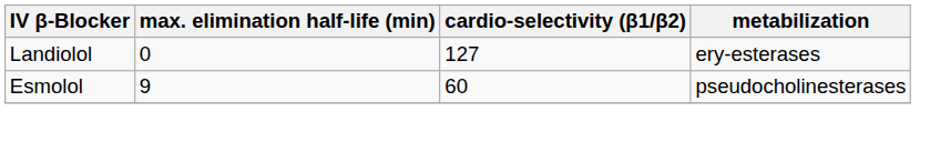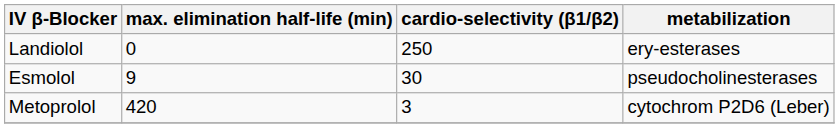 <table class="wikitable">
 <tr>
 <th>IV β-Blocker</th>
 <th>max. elimination half-life (min)</th>
 <th>cardio-selectivity (β1/β2)</th>
 <th>metabilization</th>
 </tr>
 <tr>
 <td>Landiolol</td>
 <td>0</td>
-<td>127</td>
+<td>250</td>
 <td>ery-esterases</td>
 </tr>
 <tr>
 <td>Esmolol</td>
 <td>9</td>
-<td>60</td>
+<td>30</td>
 <td>pseudocholinesterases</td>
+</tr>
+<tr>
+<td>Metoprolol</td>
+<td>420</td>
+<td>3</td>
+<td>cytochrom P2D6 (Leber)</td>
 </tr>
 <tr>
 </tr>
 </table>
